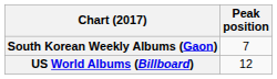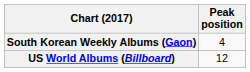 <table class="wikitable sortable plainrowheaders" style="text-align:center">
 <tr>
 <th>Chart (2017)</th>
 <th>Peak<br>position</th>
 </tr>
 <tr>
 <th scope="row">South Korean Weekly Albums (<a href='#'>Gaon</a>)</th>
-<td>7</td>
+<td>4</td>
 </tr>
 <tr>
 <th scope="row">US <a href='#'>World Albums</a> (<em><a href='#'>Billboard</a></em>)</th>
 <td>12</td>
 </tr>
 </table>
